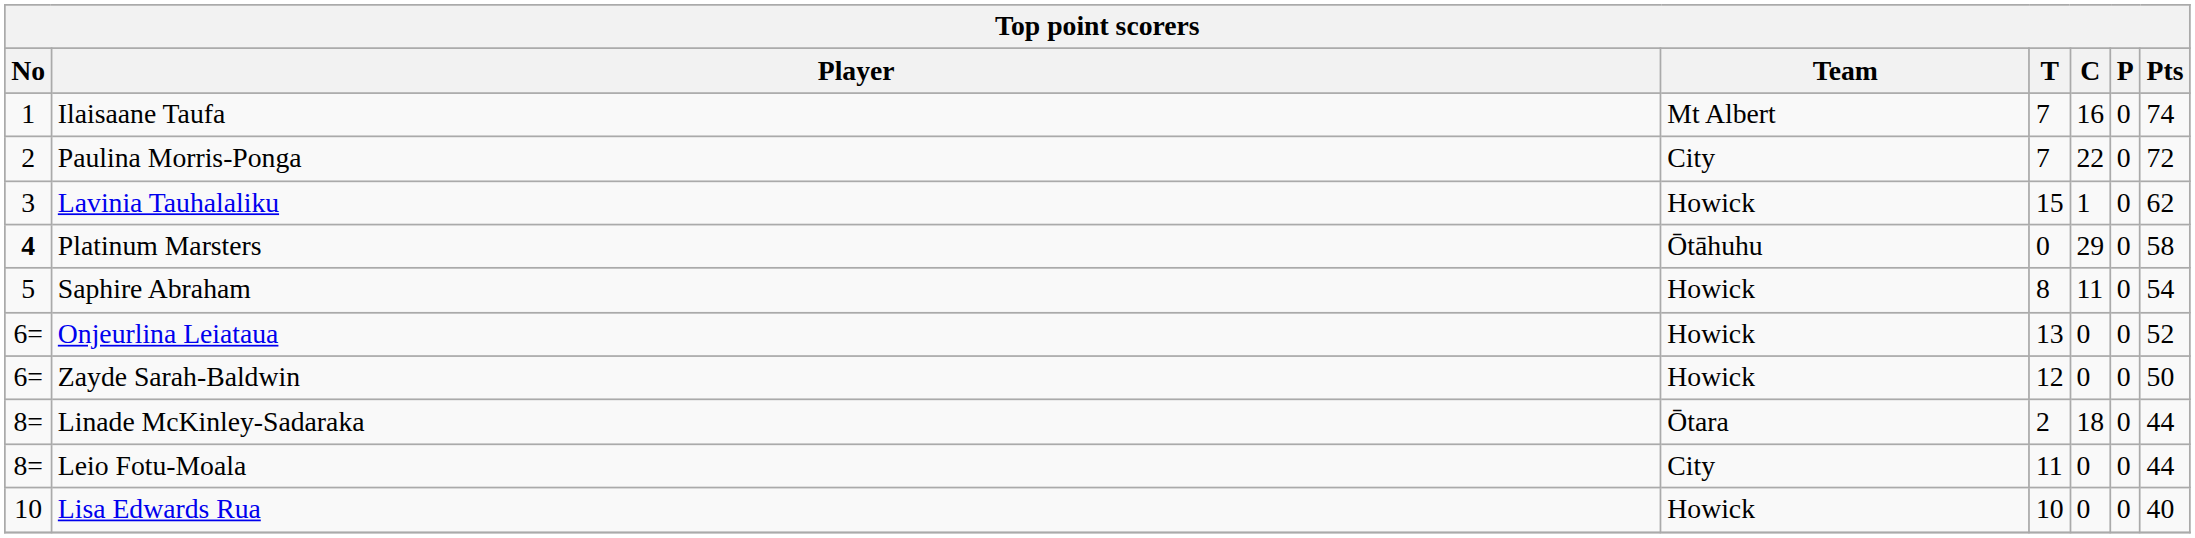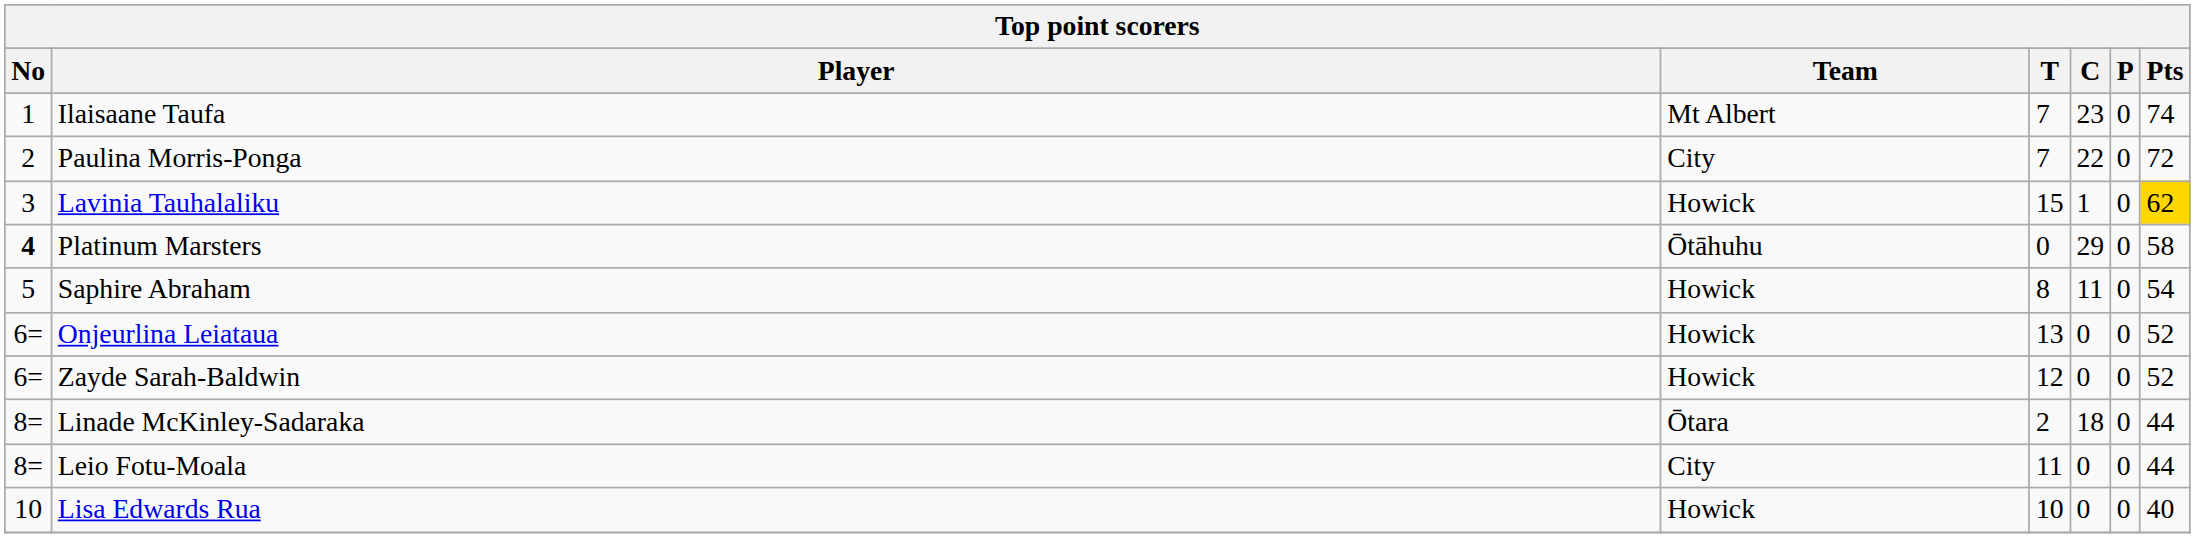 <table class="wikitable collapsible sortable" style="text-align:left; font-size:100%; width:100%;">
 <tr>
 <th colspan="100%">Top point scorers</th>
 </tr>
 <tr>
 <th style="width:2%;">No</th>
 <th style="width:80%;">Player</th>
 <th style="width:25%;">Team</th>
 <th style="width:2%;">T</th>
 <th style="width:2%;">C</th>
 <th style="width:2%;">P</th>
 <th style="width:4%;">Pts<br></th>
 </tr>
 <tr>
 <td style="text-align:center;">1</td>
 <td>Ilaisaane Taufa</td>
 <td>Mt Albert</td>
 <td>7</td>
-<td>16</td>
+<td>23</td>
 <td>0</td>
 <td>74</td>
 </tr>
 <tr>
 <td style="text-align:center;">2</td>
 <td>Paulina Morris-Ponga</td>
 <td>City</td>
 <td>7</td>
 <td>22</td>
 <td>0</td>
 <td>72</td>
 </tr>
 <tr>
 <td style="text-align:center;">3</td>
 <td><a href='#'>Lavinia Tauhalaliku</a></td>
 <td>Howick</td>
 <td>15</td>
 <td>1</td>
 <td>0</td>
-<td>62</td>
+<td style="background: gold;">62</td>
 </tr>
 <tr>
 <td style="text-align:center;"><strong>4</strong></td>
 <td>Platinum Marsters</td>
 <td>Ōtāhuhu</td>
 <td>0</td>
 <td>29</td>
 <td>0</td>
 <td>58</td>
 </tr>
 <tr>
 <td style="text-align:center;">5</td>
 <td>Saphire Abraham</td>
 <td>Howick</td>
 <td>8</td>
 <td>11</td>
 <td>0</td>
 <td>54</td>
 </tr>
 <tr>
 <td style="text-align:center;">6=</td>
 <td><a href='#'>Onjeurlina Leiataua</a></td>
 <td>Howick</td>
 <td>13</td>
 <td>0</td>
 <td>0</td>
 <td>52</td>
 </tr>
 <tr>
 <td style="text-align:center;">6=</td>
 <td>Zayde Sarah-Baldwin</td>
 <td>Howick</td>
 <td>12</td>
 <td>0</td>
 <td>0</td>
-<td>50</td>
+<td>52</td>
 </tr>
 <tr>
 <td style="text-align:center;">8=</td>
 <td>Linade McKinley-Sadaraka</td>
 <td>Ōtara</td>
 <td>2</td>
 <td>18</td>
 <td>0</td>
 <td>44</td>
 </tr>
 <tr>
 <td style="text-align:center;">8=</td>
 <td>Leio Fotu-Moala</td>
 <td>City</td>
 <td>11</td>
 <td>0</td>
 <td>0</td>
 <td>44</td>
 </tr>
 <tr>
 <td style="text-align:center;">10</td>
 <td><a href='#'>Lisa Edwards Rua</a></td>
 <td>Howick</td>
 <td>10</td>
 <td>0</td>
 <td>0</td>
 <td>40</td>
 </tr>
 <tr>
 </tr>
 </table>
